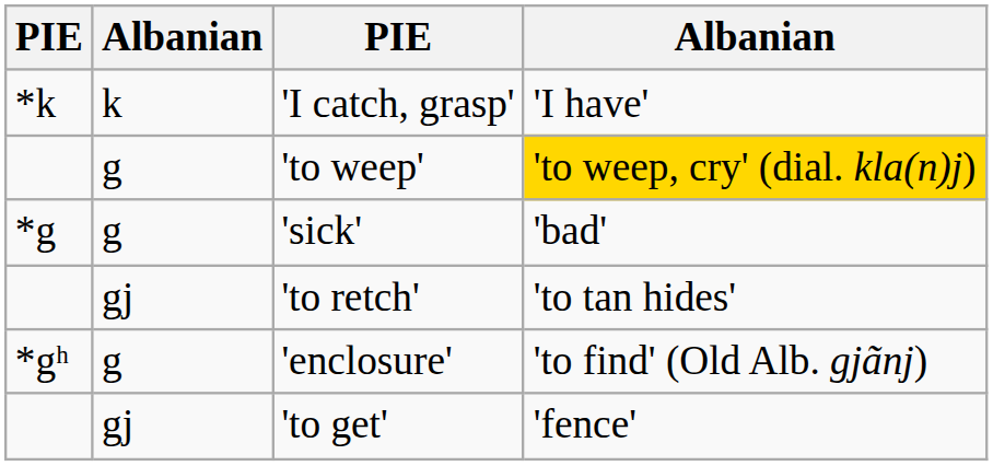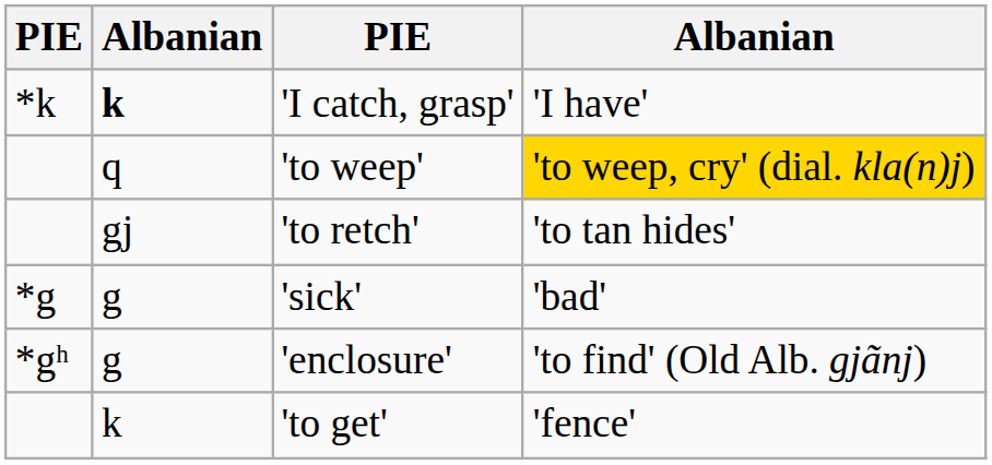 <table class="wikitable">
 <tr>
 <th>PIE</th>
 <th>Albanian</th>
 <th>PIE</th>
 <th>Albanian</th>
 </tr>
 <tr>
 <td>*k</td>
-<td>k</td>
+<td><strong>k</strong></td>
 <td> 'I catch, grasp'</td>
 <td> 'I have'</td>
 </tr>
 <tr>
 <td></td>
-<td>g</td>
+<td>q</td>
 <td> 'to weep'</td>
 <td style="background: gold;"> 'to weep, cry' (dial. <em>kla(n)j</em>)</td>
+</tr>
+<tr>
+<td></td>
+<td>gj</td>
+<td> 'to retch'</td>
+<td> 'to tan hides'</td>
 </tr>
 <tr>
 <td>*g</td>
 <td>g</td>
 <td> 'sick'</td>
 <td> 'bad'</td>
-</tr>
-<tr>
-<td></td>
-<td>gj</td>
-<td> 'to retch'</td>
-<td> 'to tan hides'</td>
 </tr>
 <tr>
 <td>*gʰ</td>
 <td>g</td>
 <td> 'enclosure'</td>
 <td> 'to find' (Old Alb. <em>gjãnj</em>)</td>
 </tr>
 <tr>
 <td></td>
-<td>gj</td>
+<td>k</td>
 <td> 'to get'</td>
 <td> 'fence'</td>
 </tr>
 </table>
